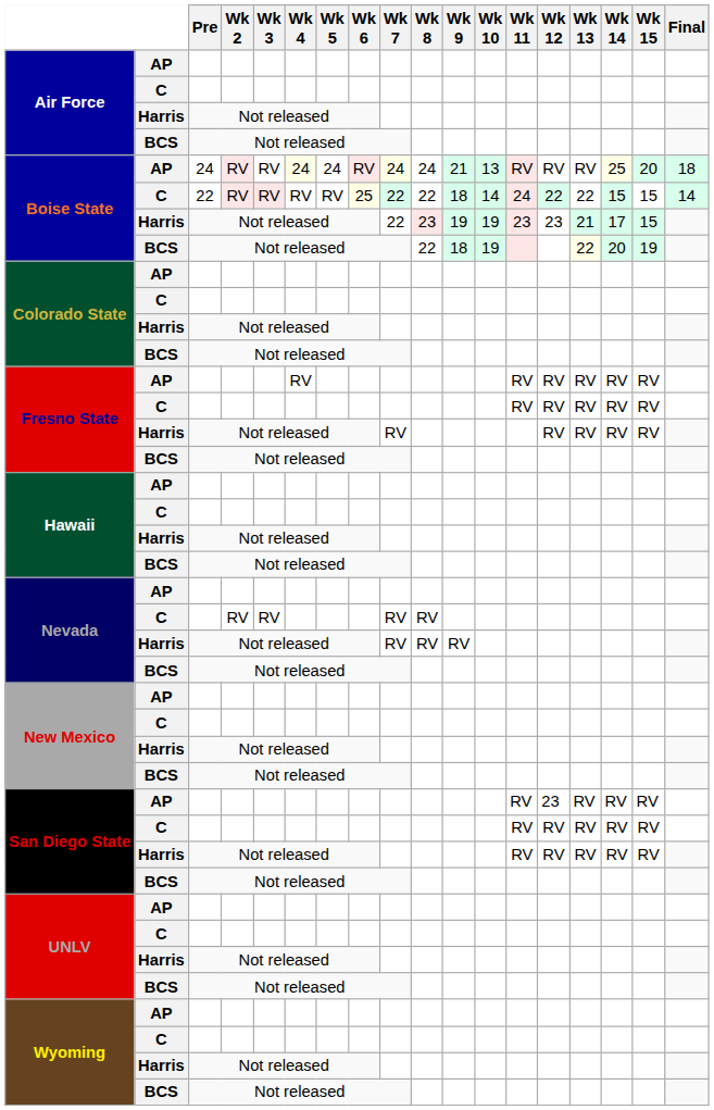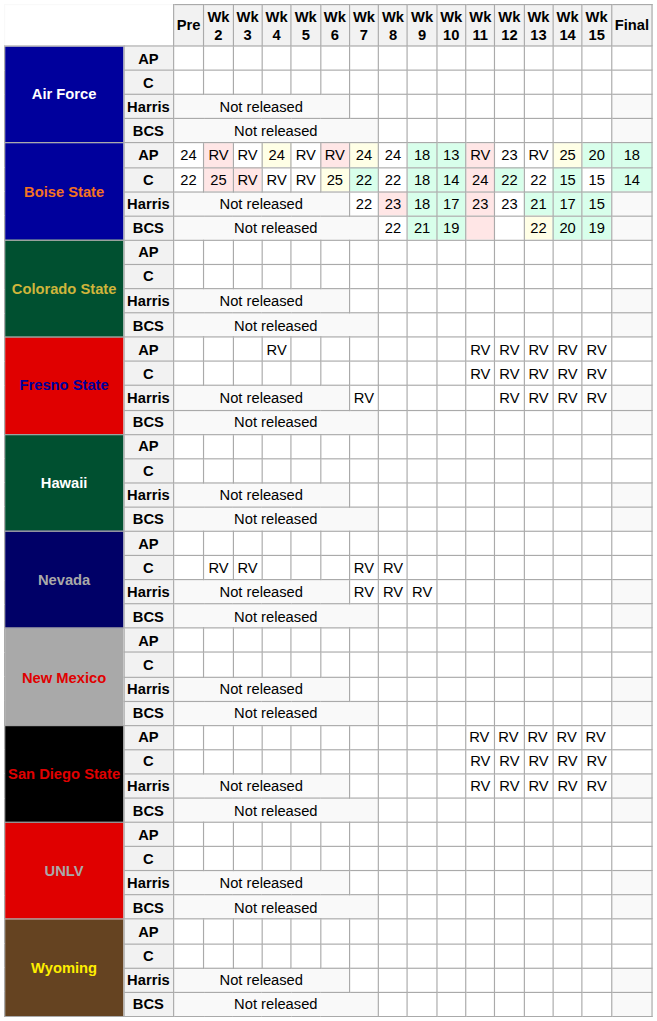 <table class="wikitable" style="white-space:nowrap;font-size:80%;">
 <tr>
 <th colspan=2 style="background:white; border-top-style:hidden; border-left-style:hidden;"> </th>
 <th>Pre</th>
 <th>Wk<br>2</th>
 <th>Wk<br>3</th>
 <th>Wk<br>4</th>
 <th>Wk<br>5</th>
 <th>Wk<br>6</th>
 <th>Wk<br>7</th>
 <th>Wk<br>8</th>
 <th>Wk<br>9</th>
 <th>Wk<br>10</th>
 <th>Wk<br>11</th>
 <th>Wk<br>12</th>
 <th>Wk<br>13</th>
 <th>Wk<br>14</th>
 <th>Wk<br>15</th>
 <th>Final</th>
 </tr>
 <tr style="text-align:center;">
 <th rowspan=4 style="background:#00009c; color:#fff;">Air Force</th>
 <th>AP</th>
 <td style="background:#FFF;"></td>
 <td style="background:#FFF;"></td>
 <td style="background:#FFF;"></td>
 <td style="background:#FFF;"></td>
 <td style="background:#FFF;"></td>
 <td style="background:#FFF;"></td>
 <td style="background:#FFF;"></td>
 <td style="background:#FFF;"></td>
 <td style="background:#FFF;"></td>
 <td style="background:#FFF;"></td>
 <td style="background:#FFF;"></td>
 <td style="background:#FFF;"></td>
 <td style="background:#FFF;"></td>
 <td style="background:#FFF;"></td>
 <td style="background:#FFF;"></td>
 <td style="background:#FFF;"></td>
 </tr>
 <tr style="text-align:center;">
 <th>C</th>
 <td style="background:#FFF;"></td>
 <td style="background:#FFF;"></td>
 <td style="background:#FFF;"></td>
 <td style="background:#FFF;"></td>
 <td style="background:#FFF;"></td>
 <td style="background:#FFF;"></td>
 <td style="background:#FFF;"></td>
 <td style="background:#FFF;"></td>
 <td style="background:#FFF;"></td>
 <td style="background:#FFF;"></td>
 <td style="background:#FFF;"></td>
 <td style="background:#FFF;"></td>
 <td style="background:#FFF;"></td>
 <td style="background:#FFF;"></td>
 <td style="background:#FFF;"></td>
 <td style="background:#FFF;"></td>
 </tr>
 <tr style="text-align:center;">
 <th>Harris</th>
 <td colspan="6" style="text-align:center;">Not released</td>
 <td style="background:#FFF;"></td>
 <td style="background:#FFF;"></td>
 <td style="background:#FFF;"></td>
 <td style="background:#FFF;"></td>
 <td style="background:#FFF;"></td>
 <td style="background:#FFF;"></td>
 <td style="background:#FFF;"></td>
 <td style="background:#FFF;"></td>
 <td style="background:#FFF;"></td>
 <td></td>
 </tr>
 <tr style="text-align:center;">
 <th>BCS</th>
 <td colspan="7" style="text-align:center;">Not released</td>
 <td style="background:#FFF;"></td>
 <td style="background:#FFF;"></td>
 <td style="background:#FFF;"></td>
 <td style="background:#FFF;"></td>
 <td style="background:#FFF;"></td>
 <td style="background:#FFF;"></td>
 <td style="background:#FFF;"></td>
 <td style="background:#FFF;"></td>
 <td></td>
 </tr>
 <tr style="text-align:center;">
 <th rowspan=4 style="background:#00009C; color:#f47321;">Boise State</th>
 <th>AP</th>
 <td style="background:#FFF;">24</td>
 <td style="background:#ffe6e6;">RV</td>
 <td style="background:#FFF;">RV</td>
 <td style="background:#ffffe6;">24</td>
-<td style="background:#FFF;">24</td>
+<td style="background:#FFF;">RV</td>
 <td style="background:#ffe6e6;">RV</td>
 <td style="background:#ffffe6;">24</td>
 <td style="background:#FFF;">24</td>
-<td style="background:#d8ffeb;">21</td>
+<td style="background:#d8ffeb;">18</td>
 <td style="background:#d8ffeb;">13</td>
 <td style="background:#ffe6e6;">RV</td>
-<td style="background:#FFF;">RV</td>
+<td style="background:#FFF;">23</td>
 <td style="background:#FFF;">RV</td>
 <td style="background:#ffffe6;">25</td>
 <td style="background:#d8ffeb;">20</td>
 <td style="background:#d8ffeb;">18</td>
 </tr>
 <tr style="text-align:center;">
 <th>C</th>
 <td style="background:#FFF;">22</td>
-<td style="background:#ffe6e6;">RV</td>
+<td style="background:#ffe6e6;">25</td>
 <td style="background:#ffe6e6;">RV</td>
 <td style="background:#FFF;">RV</td>
 <td style="background:#FFF;">RV</td>
 <td style="background:#ffffe6;">25</td>
 <td style="background:#d8ffeb;">22</td>
 <td style="background:#FFF;">22</td>
 <td style="background:#d8ffeb;">18</td>
 <td style="background:#d8ffeb;">14</td>
 <td style="background:#ffe6e6;">24</td>
 <td style="background:#d8ffeb;">22</td>
 <td style="background:#FFF;">22</td>
 <td style="background:#d8ffeb;">15</td>
 <td style="background:#FFF;">15</td>
 <td style="background:#d8ffeb;">14</td>
 </tr>
 <tr style="text-align:center;">
 <th>Harris</th>
 <td colspan="6" style="text-align:center;">Not released</td>
 <td style="background:#FFF;">22</td>
 <td style="background:#ffe6e6;">23</td>
-<td style="background:#d8ffeb;">19</td>
-<td style="background:#d8ffeb;">19</td>
+<td style="background:#d8ffeb;">18</td>
+<td style="background:#d8ffeb;">17</td>
 <td style="background:#ffe6e6;">23</td>
 <td style="background:#FFF;">23</td>
 <td style="background:#d8ffeb;">21</td>
 <td style="background:#d8ffeb;">17</td>
 <td style="background:#d8ffeb;">15</td>
 <td></td>
 </tr>
 <tr style="text-align:center;">
 <th>BCS</th>
 <td colspan="7" style="text-align:center;">Not released</td>
 <td style="background:#FFF;">22</td>
-<td style="background:#d8ffeb;">18</td>
+<td style="background:#d8ffeb;">21</td>
 <td style="background:#d8ffeb;">19</td>
 <td style="background:#ffe6e6;"></td>
 <td style="background:#FFF;"></td>
 <td style="background:#ffffe6;">22</td>
 <td style="background:#d8ffeb;">20</td>
 <td style="background:#d8ffeb;">19</td>
 <td></td>
 </tr>
 <tr style="text-align:center;">
 <th rowspan=4 style="background:#005030; color:#CFB53B;">Colorado State</th>
 <th>AP</th>
 <td style="background:#FFF;"></td>
 <td style="background:#FFF;"></td>
 <td style="background:#FFF;"></td>
 <td style="background:#FFF;"></td>
 <td style="background:#FFF;"></td>
 <td style="background:#FFF;"></td>
 <td style="background:#FFF;"></td>
 <td style="background:#FFF;"></td>
 <td style="background:#FFF;"></td>
 <td style="background:#FFF;"></td>
 <td style="background:#FFF;"></td>
 <td style="background:#FFF;"></td>
 <td style="background:#FFF;"></td>
 <td style="background:#FFF;"></td>
 <td style="background:#FFF;"></td>
 <td style="background:#FFF;"></td>
 </tr>
 <tr style="text-align:center;">
 <th>C</th>
 <td style="background:#FFF;"></td>
 <td style="background:#FFF;"></td>
 <td style="background:#FFF;"></td>
 <td style="background:#FFF;"></td>
 <td style="background:#FFF;"></td>
 <td style="background:#FFF;"></td>
 <td style="background:#FFF;"></td>
 <td style="background:#FFF;"></td>
 <td style="background:#FFF;"></td>
 <td style="background:#FFF;"></td>
 <td style="background:#FFF;"></td>
 <td style="background:#FFF;"></td>
 <td style="background:#FFF;"></td>
 <td style="background:#FFF;"></td>
 <td style="background:#FFF;"></td>
 <td style="background:#FFF;"></td>
 </tr>
 <tr style="text-align:center;">
 <th>Harris</th>
 <td colspan="6" style="text-align:center;">Not released</td>
 <td style="background:#FFF;"></td>
 <td style="background:#FFF;"></td>
 <td style="background:#FFF;"></td>
 <td style="background:#FFF;"></td>
 <td style="background:#FFF;"></td>
 <td style="background:#FFF;"></td>
 <td style="background:#FFF;"></td>
 <td style="background:#FFF;"></td>
 <td style="background:#FFF;"></td>
 <td></td>
 </tr>
 <tr style="text-align:center;">
 <th>BCS</th>
 <td colspan="7" style="text-align:center;">Not released</td>
 <td style="background:#FFF;"></td>
 <td style="background:#FFF;"></td>
 <td style="background:#FFF;"></td>
 <td style="background:#FFF;"></td>
 <td style="background:#FFF;"></td>
 <td style="background:#FFF;"></td>
 <td style="background:#FFF;"></td>
 <td style="background:#FFF;"></td>
 <td></td>
 </tr>
 <tr style="text-align:center;">
 <th rowspan=4 style="background:#e00000; color:#00009C;">Fresno State</th>
 <th>AP</th>
 <td style="background:#FFF;"></td>
 <td style="background:#FFF;"></td>
 <td style="background:#FFF;"></td>
 <td style="background:#FFF;">RV</td>
 <td style="background:#FFF;"></td>
 <td style="background:#FFF;"></td>
 <td style="background:#FFF;"></td>
 <td style="background:#FFF;"></td>
 <td style="background:#FFF;"></td>
 <td style="background:#FFF;"></td>
 <td style="background:#FFF;">RV</td>
 <td style="background:#FFF;">RV</td>
 <td style="background:#FFF;">RV</td>
 <td style="background:#FFF;">RV</td>
 <td style="background:#FFF;">RV</td>
 <td style="background:#FFF;"></td>
 </tr>
 <tr style="text-align:center;">
 <th>C</th>
 <td style="background:#FFF;"></td>
 <td style="background:#FFF;"></td>
 <td style="background:#FFF;"></td>
 <td style="background:#FFF;"></td>
 <td style="background:#FFF;"></td>
 <td style="background:#FFF;"></td>
 <td style="background:#FFF;"></td>
 <td style="background:#FFF;"></td>
 <td style="background:#FFF;"></td>
 <td style="background:#FFF;"></td>
 <td style="background:#FFF;">RV</td>
 <td style="background:#FFF;">RV</td>
 <td style="background:#FFF;">RV</td>
 <td style="background:#FFF;">RV</td>
 <td style="background:#FFF;">RV</td>
 <td style="background:#FFF;"></td>
 </tr>
 <tr style="text-align:center;">
 <th>Harris</th>
 <td colspan="6" style="text-align:center;">Not released</td>
 <td style="background:#FFF;">RV</td>
 <td style="background:#FFF;"></td>
 <td style="background:#FFF;"></td>
 <td style="background:#FFF;"></td>
 <td style="background:#FFF;"></td>
 <td style="background:#FFF;">RV</td>
 <td style="background:#FFF;">RV</td>
 <td style="background:#FFF;">RV</td>
 <td style="background:#FFF;">RV</td>
 <td></td>
 </tr>
 <tr style="text-align:center;">
 <th>BCS</th>
 <td colspan="7" style="text-align:center;">Not released</td>
 <td style="background:#FFF;"></td>
 <td style="background:#FFF;"></td>
 <td style="background:#FFF;"></td>
 <td style="background:#FFF;"></td>
 <td style="background:#FFF;"></td>
 <td style="background:#FFF;"></td>
 <td style="background:#FFF;"></td>
 <td style="background:#FFF;"></td>
 <td></td>
 </tr>
 <tr style="text-align:center;">
 <th rowspan=4 style="background:#005030; color:#ffffff;">Hawaii</th>
 <th>AP</th>
 <td style="background:#FFF;"></td>
 <td style="background:#FFF;"></td>
 <td style="background:#FFF;"></td>
 <td style="background:#FFF;"></td>
 <td style="background:#FFF;"></td>
 <td style="background:#FFF;"></td>
 <td style="background:#FFF;"></td>
 <td style="background:#FFF;"></td>
 <td style="background:#FFF;"></td>
 <td style="background:#FFF;"></td>
 <td style="background:#FFF;"></td>
 <td style="background:#FFF;"></td>
 <td style="background:#FFF;"></td>
 <td style="background:#FFF;"></td>
 <td style="background:#FFF;"></td>
 <td style="background:#FFF;"></td>
 </tr>
 <tr style="text-align:center;">
 <th>C</th>
 <td style="background:#FFF;"></td>
 <td style="background:#FFF;"></td>
 <td style="background:#FFF;"></td>
 <td style="background:#FFF;"></td>
 <td style="background:#FFF;"></td>
 <td style="background:#FFF;"></td>
 <td style="background:#FFF;"></td>
 <td style="background:#FFF;"></td>
 <td style="background:#FFF;"></td>
 <td style="background:#FFF;"></td>
 <td style="background:#FFF;"></td>
 <td style="background:#FFF;"></td>
 <td style="background:#FFF;"></td>
 <td style="background:#FFF;"></td>
 <td style="background:#FFF;"></td>
 <td style="background:#FFF;"></td>
 </tr>
 <tr style="text-align:center;">
 <th>Harris</th>
 <td colspan="6" style="text-align:center;">Not released</td>
 <td style="background:#FFF;"></td>
 <td style="background:#FFF;"></td>
 <td style="background:#FFF;"></td>
 <td style="background:#FFF;"></td>
 <td style="background:#FFF;"></td>
 <td style="background:#FFF;"></td>
 <td style="background:#FFF;"></td>
 <td style="background:#FFF;"></td>
 <td style="background:#FFF;"></td>
 <td></td>
 </tr>
 <tr style="text-align:center;">
 <th>BCS</th>
 <td colspan="7" style="text-align:center;">Not released</td>
 <td style="background:#FFF;"></td>
 <td style="background:#FFF;"></td>
 <td style="background:#FFF;"></td>
 <td style="background:#FFF;"></td>
 <td style="background:#FFF;"></td>
 <td style="background:#FFF;"></td>
 <td style="background:#FFF;"></td>
 <td style="background:#FFF;"></td>
 <td></td>
 </tr>
 <tr style="text-align:center;">
 <th rowspan=4 style="background:#000067; color:darkgrey;">Nevada</th>
 <th>AP</th>
 <td style="background:#FFF;"></td>
 <td style="background:#FFF;"></td>
 <td style="background:#FFF;"></td>
 <td style="background:#FFF;"></td>
 <td style="background:#FFF;"></td>
 <td style="background:#FFF;"></td>
 <td style="background:#FFF;"></td>
 <td style="background:#FFF;"></td>
 <td style="background:#FFF;"></td>
 <td style="background:#FFF;"></td>
 <td style="background:#FFF;"></td>
 <td style="background:#FFF;"></td>
 <td style="background:#FFF;"></td>
 <td style="background:#FFF;"></td>
 <td style="background:#FFF;"></td>
 <td style="background:#FFF;"></td>
 </tr>
 <tr style="text-align:center;">
 <th>C</th>
 <td style="background:#FFF;"></td>
 <td style="background:#FFF;">RV</td>
 <td style="background:#FFF;">RV</td>
 <td style="background:#FFF;"></td>
 <td style="background:#FFF;"></td>
 <td style="background:#FFF;"></td>
 <td style="background:#FFF;">RV</td>
 <td style="background:#FFF;">RV</td>
 <td style="background:#FFF;"></td>
 <td style="background:#FFF;"></td>
 <td style="background:#FFF;"></td>
 <td style="background:#FFF;"></td>
 <td style="background:#FFF;"></td>
 <td style="background:#FFF;"></td>
 <td style="background:#FFF;"></td>
 <td style="background:#FFF;"></td>
 </tr>
 <tr style="text-align:center;">
 <th>Harris</th>
 <td colspan="6" style="text-align:center;">Not released</td>
 <td style="background:#FFF;">RV</td>
 <td style="background:#FFF;">RV</td>
 <td style="background:#FFF;">RV</td>
 <td style="background:#FFF;"></td>
 <td style="background:#FFF;"></td>
 <td style="background:#FFF;"></td>
 <td style="background:#FFF;"></td>
 <td style="background:#FFF;"></td>
 <td style="background:#FFF;"></td>
 <td></td>
 </tr>
 <tr style="text-align:center;">
 <th>BCS</th>
 <td colspan="7" style="text-align:center;">Not released</td>
 <td style="background:#FFF;"></td>
 <td style="background:#FFF;"></td>
 <td style="background:#FFF;"></td>
 <td style="background:#FFF;"></td>
 <td style="background:#FFF;"></td>
 <td style="background:#FFF;"></td>
 <td style="background:#FFF;"></td>
 <td style="background:#FFF;"></td>
 <td></td>
 </tr>
 <tr style="text-align:center;">
 <th rowspan=4 style="background:darkGrey; color:#e00000;">New Mexico</th>
 <th>AP</th>
 <td style="background:#FFF;"></td>
 <td style="background:#FFF;"></td>
 <td style="background:#FFF;"></td>
 <td style="background:#FFF;"></td>
 <td style="background:#FFF;"></td>
 <td style="background:#FFF;"></td>
 <td style="background:#FFF;"></td>
 <td style="background:#FFF;"></td>
 <td style="background:#FFF;"></td>
 <td style="background:#FFF;"></td>
 <td style="background:#FFF;"></td>
 <td style="background:#FFF;"></td>
 <td style="background:#FFF;"></td>
 <td style="background:#FFF;"></td>
 <td style="background:#FFF;"></td>
 <td style="background:#FFF;"></td>
 </tr>
 <tr style="text-align:center;">
 <th>C</th>
 <td style="background:#FFF;"></td>
 <td style="background:#FFF;"></td>
 <td style="background:#FFF;"></td>
 <td style="background:#FFF;"></td>
 <td style="background:#FFF;"></td>
 <td style="background:#FFF;"></td>
 <td style="background:#FFF;"></td>
 <td style="background:#FFF;"></td>
 <td style="background:#FFF;"></td>
 <td style="background:#FFF;"></td>
 <td style="background:#FFF;"></td>
 <td style="background:#FFF;"></td>
 <td style="background:#FFF;"></td>
 <td style="background:#FFF;"></td>
 <td style="background:#FFF;"></td>
 <td style="background:#FFF;"></td>
 </tr>
 <tr style="text-align:center;">
 <th>Harris</th>
 <td colspan="6" style="text-align:center;">Not released</td>
 <td style="background:#FFF;"></td>
 <td style="background:#FFF;"></td>
 <td style="background:#FFF;"></td>
 <td style="background:#FFF;"></td>
 <td style="background:#FFF;"></td>
 <td style="background:#FFF;"></td>
 <td style="background:#FFF;"></td>
 <td style="background:#FFF;"></td>
 <td style="background:#FFF;"></td>
 <td></td>
 </tr>
 <tr style="text-align:center;">
 <th>BCS</th>
 <td colspan="7" style="text-align:center;">Not released</td>
 <td style="background:#FFF;"></td>
 <td style="background:#FFF;"></td>
 <td style="background:#FFF;"></td>
 <td style="background:#FFF;"></td>
 <td style="background:#FFF;"></td>
 <td style="background:#FFF;"></td>
 <td style="background:#FFF;"></td>
 <td style="background:#FFF;"></td>
 <td></td>
 </tr>
 <tr style=>
 <th rowspan=4 style="background:#000; color:#e00000;">San Diego State</th>
 <th>AP</th>
 <td style="background:#FFF;"></td>
 <td style="background:#FFF;"></td>
 <td style="background:#FFF;"></td>
 <td style="background:#FFF;"></td>
 <td style="background:#FFF;"></td>
 <td style="background:#FFF;"></td>
 <td style="background:#FFF;"></td>
 <td style="background:#FFF;"></td>
 <td style="background:#FFF;"></td>
 <td style="background:#FFF;"></td>
 <td style="background:#FFF;">RV</td>
-<td style="background:#FFF;">23</td>
+<td style="background:#FFF;">RV</td>
 <td style="background:#FFF;">RV</td>
 <td style="background:#FFF;">RV</td>
 <td style="background:#FFF;">RV</td>
 <td style="background:#FFF;"></td>
 </tr>
 <tr style="text-align:center;">
 <th>C</th>
 <td style="background:#FFF;"></td>
 <td style="background:#FFF;"></td>
 <td style="background:#FFF;"></td>
 <td style="background:#FFF;"></td>
 <td style="background:#FFF;"></td>
 <td style="background:#FFF;"></td>
 <td style="background:#FFF;"></td>
 <td style="background:#FFF;"></td>
 <td style="background:#FFF;"></td>
 <td style="background:#FFF;"></td>
 <td style="background:#FFF;">RV</td>
 <td style="background:#FFF;">RV</td>
 <td style="background:#FFF;">RV</td>
 <td style="background:#FFF;">RV</td>
 <td style="background:#FFF;">RV</td>
 <td style="background:#FFF;"></td>
 </tr>
 <tr style="text-align:center;">
 <th>Harris</th>
 <td colspan="6" style="text-align:center;">Not released</td>
 <td style="background:#FFF;"></td>
 <td style="background:#FFF;"></td>
 <td style="background:#FFF;"></td>
 <td style="background:#FFF;"></td>
 <td style="background:#FFF;">RV</td>
 <td style="background:#FFF;">RV</td>
 <td style="background:#FFF;">RV</td>
 <td style="background:#FFF;">RV</td>
 <td style="background:#FFF;">RV</td>
 <td></td>
 </tr>
 <tr style="text-align:center;">
 <th>BCS</th>
 <td colspan="7" style="text-align:center;">Not released</td>
 <td style="background:#FFF;"></td>
 <td style="background:#FFF;"></td>
 <td style="background:#FFF;"></td>
 <td style="background:#FFF;"></td>
 <td style="background:#FFF;"></td>
 <td style="background:#FFF;"></td>
 <td style="background:#FFF;"></td>
 <td style="background:#FFF;"></td>
 <td></td>
 </tr>
 <tr style=>
 <th rowspan=4 style="background:#e00000; color:darkGrey;">UNLV</th>
 <th>AP</th>
 <td style="background:#FFF;"></td>
 <td style="background:#FFF;"></td>
 <td style="background:#FFF;"></td>
 <td style="background:#FFF;"></td>
 <td style="background:#FFF;"></td>
 <td style="background:#FFF;"></td>
 <td style="background:#FFF;"></td>
 <td style="background:#FFF;"></td>
 <td style="background:#FFF;"></td>
 <td style="background:#FFF;"></td>
 <td style="background:#FFF;"></td>
 <td style="background:#FFF;"></td>
 <td style="background:#FFF;"></td>
 <td style="background:#FFF;"></td>
 <td style="background:#FFF;"></td>
 <td style="background:#FFF;"></td>
 </tr>
 <tr style="text-align:center;">
 <th>C</th>
 <td style="background:#FFF;"></td>
 <td style="background:#FFF;"></td>
 <td style="background:#FFF;"></td>
 <td style="background:#FFF;"></td>
 <td style="background:#FFF;"></td>
 <td style="background:#FFF;"></td>
 <td style="background:#FFF;"></td>
 <td style="background:#FFF;"></td>
 <td style="background:#FFF;"></td>
 <td style="background:#FFF;"></td>
 <td style="background:#FFF;"></td>
 <td style="background:#FFF;"></td>
 <td style="background:#FFF;"></td>
 <td style="background:#FFF;"></td>
 <td style="background:#FFF;"></td>
 <td style="background:#FFF;"></td>
 </tr>
 <tr style="text-align:center;">
 <th>Harris</th>
 <td colspan="6" style="text-align:center;">Not released</td>
 <td style="background:#FFF;"></td>
 <td style="background:#FFF;"></td>
 <td style="background:#FFF;"></td>
 <td style="background:#FFF;"></td>
 <td style="background:#FFF;"></td>
 <td style="background:#FFF;"></td>
 <td style="background:#FFF;"></td>
 <td style="background:#FFF;"></td>
 <td style="background:#FFF;"></td>
 <td></td>
 </tr>
 <tr style="text-align:center;">
 <th>BCS</th>
 <td colspan="7" style="text-align:center;">Not released</td>
 <td style="background:#FFF;"></td>
 <td style="background:#FFF;"></td>
 <td style="background:#FFF;"></td>
 <td style="background:#FFF;"></td>
 <td style="background:#FFF;"></td>
 <td style="background:#FFF;"></td>
 <td style="background:#FFF;"></td>
 <td style="background:#FFF;"></td>
 <td></td>
 </tr>
 <tr style="text-align:center;">
 <th rowspan=4 style="background:#654321; color:#FFEF00">Wyoming</th>
 <th>AP</th>
 <td style="background:#FFF;"></td>
 <td style="background:#FFF;"></td>
 <td style="background:#FFF;"></td>
 <td style="background:#FFF;"></td>
 <td style="background:#FFF;"></td>
 <td style="background:#FFF;"></td>
 <td style="background:#FFF;"></td>
 <td style="background:#FFF;"></td>
 <td style="background:#FFF;"></td>
 <td style="background:#FFF;"></td>
 <td style="background:#FFF;"></td>
 <td style="background:#FFF;"></td>
 <td style="background:#FFF;"></td>
 <td style="background:#FFF;"></td>
 <td style="background:#FFF;"></td>
 <td style="background:#FFF;"></td>
 </tr>
 <tr style="text-align:center;">
 <th>C</th>
 <td style="background:#FFF;"></td>
 <td style="background:#FFF;"></td>
 <td style="background:#FFF;"></td>
 <td style="background:#FFF;"></td>
 <td style="background:#FFF;"></td>
 <td style="background:#FFF;"></td>
 <td style="background:#FFF;"></td>
 <td style="background:#FFF;"></td>
 <td style="background:#FFF;"></td>
 <td style="background:#FFF;"></td>
 <td style="background:#FFF;"></td>
 <td style="background:#FFF;"></td>
 <td style="background:#FFF;"></td>
 <td style="background:#FFF;"></td>
 <td style="background:#FFF;"></td>
 <td style="background:#FFF;"></td>
 </tr>
 <tr style="text-align:center;">
 <th>Harris</th>
 <td colspan="6" style="text-align:center;">Not released</td>
 <td style="background:#FFF;"></td>
 <td style="background:#FFF;"></td>
 <td style="background:#FFF;"></td>
 <td style="background:#FFF;"></td>
 <td style="background:#FFF;"></td>
 <td style="background:#FFF;"></td>
 <td style="background:#FFF;"></td>
 <td style="background:#FFF;"></td>
 <td style="background:#FFF;"></td>
 <td></td>
 </tr>
 <tr style="text-align:center;">
 <th>BCS</th>
 <td colspan="7" style="text-align:center;">Not released</td>
 <td style="background:#FFF;"></td>
 <td style="background:#FFF;"></td>
 <td style="background:#FFF;"></td>
 <td style="background:#FFF;"></td>
 <td style="background:#FFF;"></td>
 <td style="background:#FFF;"></td>
 <td style="background:#FFF;"></td>
 <td style="background:#FFF;"></td>
 <td></td>
 </tr>
 </table>
